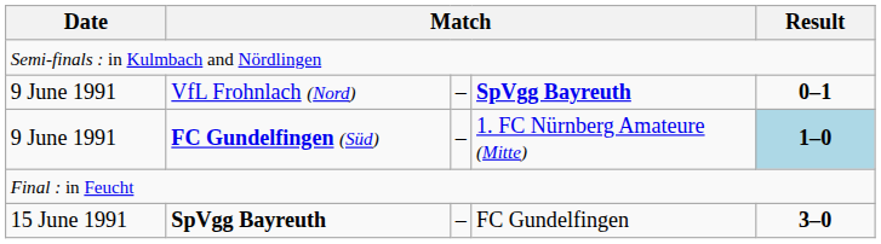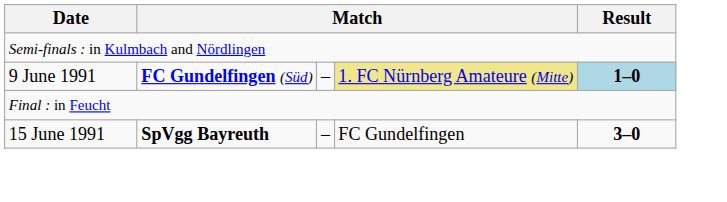 <table class="wikitable">
 <tr>
 <th width="110">Date</th>
 <th colspan="3">Match</th>
 <th width="80">Result</th>
 </tr>
 <tr>
 <td colspan="5"><small><em>Semi-finals :</em> in <a href='#'>Kulmbach</a> and <a href='#'>Nördlingen</a></small></td>
 </tr>
 <tr>
 <td>9 June 1991</td>
-<td width="200"><a href='#'>VfL Frohnlach</a> <small><em>(<a href='#'>Nord</a>)</em></small></td>
-<td>–</td>
-<td width="200"><strong><a href='#'>SpVgg Bayreuth</a></strong></td>
-<td align="center"><strong>0–1</strong></td>
-</tr>
-<tr>
-<td>9 June 1991</td>
 <td><strong><a href='#'>FC Gundelfingen</a></strong> <small><em>(<a href='#'>Süd</a>)</em></small></td>
 <td>–</td>
-<td><a href='#'>1. FC Nürnberg Amateure</a> <small><em>(<a href='#'>Mitte</a>)</em></small></td>
+<td style="background: khaki;"><a href='#'>1. FC Nürnberg Amateure</a> <small><em>(<a href='#'>Mitte</a>)</em></small></td>
 <td align="center" style="background: lightblue;"><strong>1–0</strong></td>
 </tr>
 <tr>
 <td colspan="5"><small><em>Final :</em> in <a href='#'>Feucht</a></small></td>
 </tr>
 <tr>
 <td>15 June 1991</td>
 <td><strong>SpVgg Bayreuth</strong></td>
 <td>–</td>
 <td>FC Gundelfingen</td>
 <td align="center"><strong>3–0</strong></td>
 </tr>
 </table>
